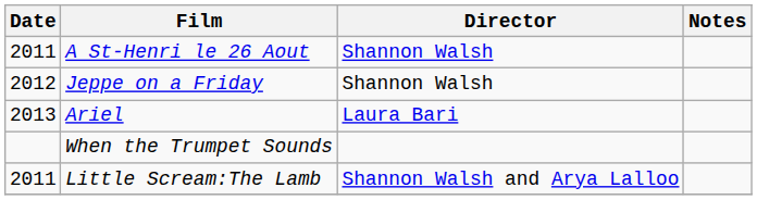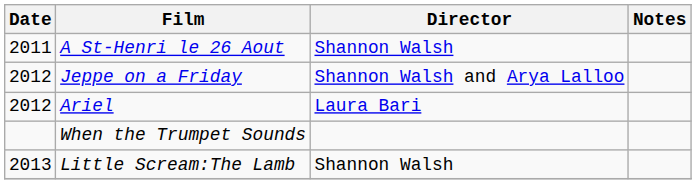 <table class="wikitable">
 <tr>
 <th>Date</th>
 <th>Film</th>
 <th>Director</th>
 <th>Notes</th>
 </tr>
 <tr>
 <td>2011</td>
 <td><em><a href='#'>A St-Henri le 26 Aout</a></em></td>
 <td><a href='#'>Shannon Walsh</a></td>
 <td></td>
 </tr>
 <tr>
 <td>2012</td>
 <td><em><a href='#'>Jeppe on a Friday</a></em></td>
-<td>Shannon Walsh</td>
+<td><a href='#'>Shannon Walsh</a> and <a href='#'>Arya Lalloo</a></td>
 <td></td>
 </tr>
 <tr>
-<td>2013</td>
+<td>2012</td>
 <td><em><a href='#'>Ariel</a></em></td>
 <td><a href='#'>Laura Bari</a></td>
 <td></td>
 </tr>
 <tr>
 <td></td>
 <td><em>When the Trumpet Sounds</em></td>
 <td></td>
 <td></td>
 </tr>
 <tr>
-<td>2011</td>
+<td>2013</td>
 <td><em>Little Scream:The Lamb</em></td>
-<td><a href='#'>Shannon Walsh</a> and <a href='#'>Arya Lalloo</a></td>
+<td>Shannon Walsh</td>
 <td></td>
 </tr>
 <tr>
 </tr>
 </table>
